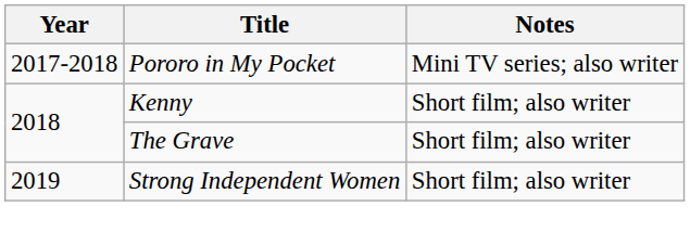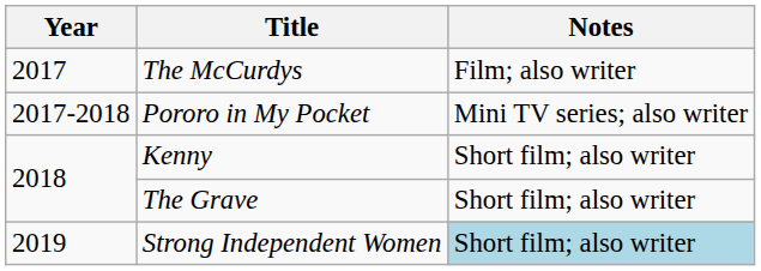 <table class="wikitable sortable">
 <tr>
 <th>Year</th>
 <th>Title</th>
 <th class="unsortable">Notes</th>
+</tr>
+<tr>
+<td>2017</td>
+<td><em>The McCurdys</em></td>
+<td>Film; also writer</td>
 </tr>
 <tr>
 <td>2017-2018</td>
 <td><em>Pororo in My Pocket</em></td>
 <td>Mini TV series; also writer</td>
 </tr>
 <tr>
 <td rowspan=2>2018</td>
 <td><em>Kenny</em></td>
 <td>Short film; also writer</td>
 </tr>
 <tr>
 <td><em>The Grave</em></td>
 <td>Short film; also writer</td>
 </tr>
 <tr>
 <td>2019</td>
 <td><em>Strong Independent Women</em></td>
-<td>Short film; also writer</td>
+<td style="background: lightblue;">Short film; also writer</td>
 </tr>
 </table>
